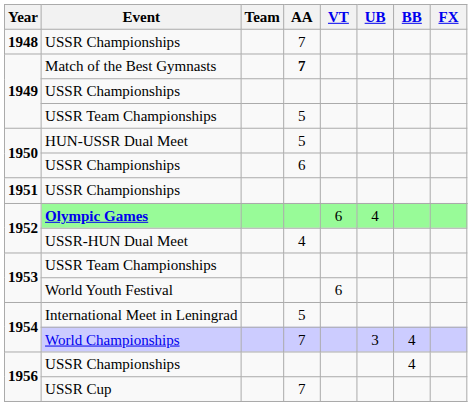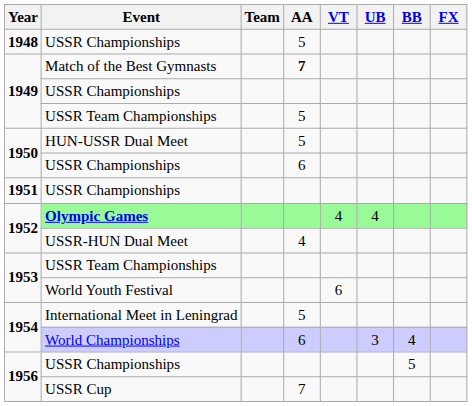 <table class="wikitable" style="text-align:center; font-size:95%;">
 <tr>
 <th align=center>Year</th>
 <th align=center>Event</th>
 <th style="width:30px;">Team</th>
 <th style="width:30px;">AA</th>
 <th style="width:30px;"><a href='#'>VT</a></th>
 <th style="width:30px;"><a href='#'>UB</a></th>
 <th style="width:30px;"><a href='#'>BB</a></th>
 <th style="width:30px;"><a href='#'>FX</a></th>
 </tr>
 <tr>
 <td rowspan="1"><strong>1948</strong></td>
 <td align=left>USSR Championships</td>
 <td></td>
-<td>7</td>
+<td>5</td>
 <td></td>
 <td></td>
 <td></td>
 <td></td>
 </tr>
 <tr>
 <td rowspan="3"><strong>1949</strong></td>
 <td align=left>Match of the Best Gymnasts</td>
 <td></td>
 <td><strong>7</strong></td>
 <td></td>
 <td></td>
 <td></td>
 <td></td>
 </tr>
 <tr>
 <td align=left>USSR Championships</td>
 <td></td>
 <td></td>
 <td></td>
 <td></td>
 <td></td>
 <td></td>
 </tr>
 <tr>
 <td align=left>USSR Team Championships</td>
 <td></td>
 <td>5</td>
 <td></td>
 <td></td>
 <td></td>
 <td></td>
 </tr>
 <tr>
 <td rowspan="2"><strong>1950</strong></td>
 <td align=left>HUN-USSR Dual Meet</td>
 <td></td>
 <td>5</td>
 <td></td>
 <td></td>
 <td></td>
 <td></td>
 </tr>
 <tr>
 <td align=left>USSR Championships</td>
 <td></td>
 <td>6</td>
 <td></td>
 <td></td>
 <td></td>
 <td></td>
 </tr>
 <tr>
 <td rowspan="1"><strong>1951</strong></td>
 <td align=left>USSR Championships</td>
 <td></td>
 <td></td>
 <td></td>
 <td></td>
 <td></td>
 <td></td>
 </tr>
 <tr>
 <td rowspan="3"><strong>1952</strong></td>
 </tr>
 <tr bgcolor=98FB98>
 <td align=left><strong><a href='#'>Olympic Games</a></strong></td>
 <td></td>
 <td></td>
-<td>6</td>
+<td>4</td>
 <td>4</td>
 <td></td>
 <td></td>
 </tr>
 <tr>
 <td align=left>USSR-HUN Dual Meet</td>
 <td></td>
 <td>4</td>
 <td></td>
 <td></td>
 <td></td>
 <td></td>
 </tr>
 <tr>
 <td rowspan="2"><strong>1953</strong></td>
 <td align=left>USSR Team Championships</td>
 <td></td>
 <td></td>
 <td></td>
 <td></td>
 <td></td>
 <td></td>
 </tr>
 <tr>
 <td align=left>World Youth Festival</td>
 <td></td>
 <td></td>
 <td>6</td>
 <td></td>
 <td></td>
 <td></td>
 </tr>
 <tr>
 <td rowspan="2"><strong>1954</strong></td>
 <td align=left>International Meet in Leningrad</td>
 <td></td>
 <td>5</td>
 <td></td>
 <td></td>
 <td></td>
 <td></td>
 </tr>
 <tr bgcolor=#CCCCFF>
 <td align=left><a href='#'>World Championships</a></td>
 <td></td>
-<td>7</td>
+<td>6</td>
 <td></td>
 <td>3</td>
 <td>4</td>
 <td></td>
 </tr>
 <tr>
 <td rowspan="2"><strong>1956</strong></td>
 <td align=left>USSR Championships</td>
 <td></td>
 <td></td>
 <td></td>
 <td></td>
-<td>4</td>
+<td>5</td>
 <td></td>
 </tr>
 <tr>
 <td align=left>USSR Cup</td>
 <td></td>
 <td>7</td>
 <td></td>
 <td></td>
 <td></td>
 <td></td>
 </tr>
 <tr>
 </tr>
 </table>
